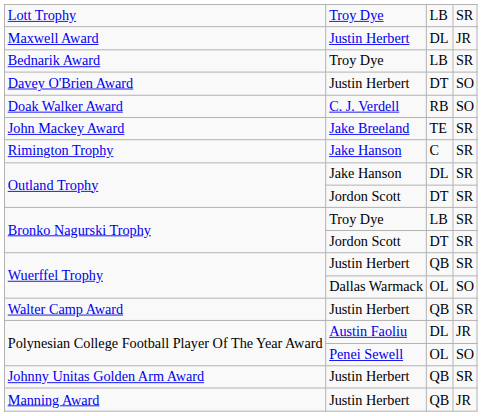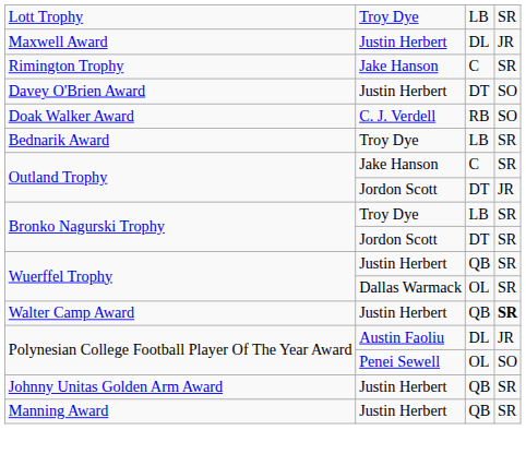 <table class="wikitable">
 <tr>
 <td><a href='#'>Lott Trophy</a></td>
 <td><a href='#'>Troy Dye</a></td>
 <td>LB</td>
 <td>SR</td>
 </tr>
 <tr>
 <td><a href='#'>Maxwell Award</a></td>
 <td><a href='#'>Justin Herbert</a></td>
 <td>DL</td>
 <td>JR</td>
 </tr>
 <tr>
-<td><a href='#'>Bednarik Award</a></td>
-<td>Troy Dye</td>
-<td>LB</td>
+<td><a href='#'>Rimington Trophy</a></td>
+<td><a href='#'>Jake Hanson</a></td>
+<td>C</td>
 <td>SR</td>
 </tr>
 <tr>
 <td><a href='#'>Davey O'Brien Award</a></td>
 <td>Justin Herbert</td>
 <td>DT</td>
 <td>SO</td>
 </tr>
 <tr>
 <td><a href='#'>Doak Walker Award</a></td>
 <td><a href='#'>C. J. Verdell</a></td>
 <td>RB</td>
 <td>SO</td>
 </tr>
 <tr>
-<td><a href='#'>John Mackey Award</a></td>
-<td><a href='#'>Jake Breeland</a></td>
-<td>TE</td>
-<td>SR</td>
-</tr>
-<tr>
-<td><a href='#'>Rimington Trophy</a></td>
-<td><a href='#'>Jake Hanson</a></td>
-<td>C</td>
+<td><a href='#'>Bednarik Award</a></td>
+<td>Troy Dye</td>
+<td>LB</td>
 <td>SR</td>
 </tr>
 <tr>
 <td rowspan=2><a href='#'>Outland Trophy</a></td>
 <td>Jake Hanson</td>
-<td>DL</td>
+<td>C</td>
 <td>SR</td>
 </tr>
 <tr>
 <td>Jordon Scott</td>
 <td>DT</td>
-<td>SR</td>
+<td>JR</td>
 </tr>
 <tr>
 <td rowspan=2><a href='#'>Bronko Nagurski Trophy</a></td>
 <td>Troy Dye</td>
 <td>LB</td>
 <td>SR</td>
 </tr>
 <tr>
 <td>Jordon Scott</td>
 <td>DT</td>
 <td>SR</td>
 </tr>
 <tr>
 <td rowspan=2><a href='#'>Wuerffel Trophy</a></td>
 <td>Justin Herbert</td>
 <td>QB</td>
 <td>SR</td>
 </tr>
 <tr>
 <td>Dallas Warmack</td>
 <td>OL</td>
-<td>SO</td>
+<td>SR</td>
 </tr>
 <tr>
 <td><a href='#'>Walter Camp Award</a></td>
 <td>Justin Herbert</td>
 <td>QB</td>
-<td>SR</td>
+<td><strong>SR</strong></td>
 </tr>
 <tr>
 <td rowspan=2>Polynesian College Football Player Of The Year Award</td>
 <td><a href='#'>Austin Faoliu</a></td>
 <td>DL</td>
 <td>JR</td>
 </tr>
 <tr>
 <td><a href='#'>Penei Sewell</a></td>
 <td>OL</td>
 <td>SO</td>
 </tr>
 <tr>
 <td><a href='#'>Johnny Unitas Golden Arm Award</a></td>
 <td>Justin Herbert</td>
 <td>QB</td>
 <td>SR</td>
 </tr>
 <tr>
 <td><a href='#'>Manning Award</a></td>
 <td>Justin Herbert</td>
 <td>QB</td>
-<td>JR</td>
+<td>SR</td>
 </tr>
 </table>
